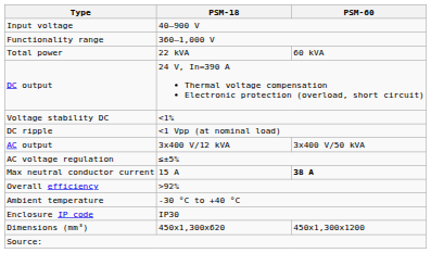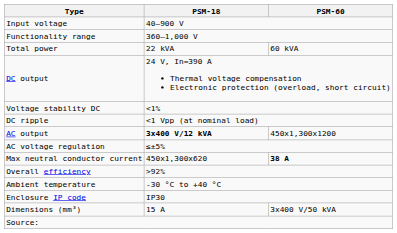 <table class="wikitable">
 <tr>
 <th>Type</th>
 <th>PSM-18</th>
 <th>PSM-60</th>
 </tr>
 <tr>
 <td>Input voltage</td>
 <td colspan="2">40–900 V</td>
 </tr>
 <tr>
 <td>Functionality range</td>
 <td colspan="2">360–1,000 V</td>
 </tr>
 <tr>
 <td>Total power</td>
 <td>22 kVA</td>
 <td>60 kVA</td>
 </tr>
 <tr>
 <td><a href='#'>DC</a> output</td>
 <td colspan="2">24 V, In=390 A<br><ul><li>Thermal voltage compensation</li><li>Electronic protection (overload, short circuit)</li></ul></td>
 </tr>
 <tr>
 <td>Voltage stability DC</td>
 <td colspan="2"><1%</td>
 </tr>
 <tr>
 <td>DC ripple</td>
 <td colspan="2"><1 Vpp (at nominal load)</td>
 </tr>
 <tr>
 <td><a href='#'>AC</a> output</td>
-<td>3x400 V/12 kVA</td>
-<td>3x400 V/50 kVA</td>
+<td><strong>3x400 V/12 kVA</strong></td>
+<td>450x1,300x1200</td>
 </tr>
 <tr>
 <td>AC voltage regulation</td>
 <td colspan="2">≤±5%</td>
 </tr>
 <tr>
 <td>Max neutral conductor current</td>
-<td>15 A</td>
+<td>450x1,300x620</td>
 <td><strong>38 A</strong></td>
 </tr>
 <tr>
 <td>Overall <a href='#'>efficiency</a></td>
 <td colspan="2">>92%</td>
 </tr>
 <tr>
 <td>Ambient temperature</td>
 <td colspan="2">-30 °C to +40 °C</td>
 </tr>
 <tr>
 <td>Enclosure <a href='#'>IP code</a></td>
 <td colspan="2">IP30</td>
 </tr>
 <tr>
 <td>Dimensions (mm³)</td>
-<td>450x1,300x620</td>
-<td>450x1,300x1200</td>
+<td>15 A</td>
+<td>3x400 V/50 kVA</td>
 </tr>
 <tr>
 <td colspan="3">Source:</td>
 </tr>
 </table>
